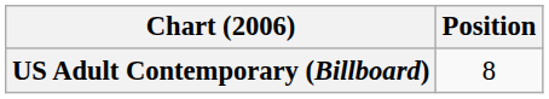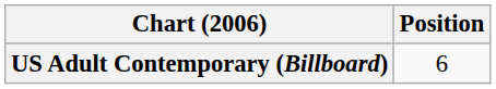 <table class="wikitable plainrowheaders" style="text-align:center">
 <tr>
 <th>Chart (2006)</th>
 <th>Position</th>
 </tr>
 <tr>
 <th scope="row">US Adult Contemporary (<em>Billboard</em>)</th>
-<td>8</td>
+<td>6</td>
 </tr>
 </table>
